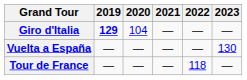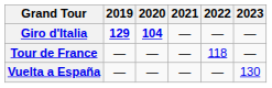 <table class="wikitable plainrowheaders">
 <tr>
 <th>Grand Tour</th>
 <th scope="col">2019</th>
 <th scope="col">2020</th>
 <th scope="col">2021</th>
 <th scope="col">2022</th>
 <th scope="col">2023</th>
 </tr>
 <tr style="text-align:center;">
 <th scope="row"> <a href='#'>Giro d'Italia</a></th>
 <td><strong><a href='#'>129</a></strong></td>
-<td><a href='#'>104</a></td>
+<td><strong><a href='#'>104</a></strong></td>
 <td>—</td>
 <td>—</td>
+<td>—</td>
+</tr>
+<tr style="text-align:center;">
+<th scope="row"> <a href='#'>Tour de France</a></th>
+<td>—</td>
+<td>—</td>
+<td>—</td>
+<td><a href='#'>118</a></td>
 <td>—</td>
 </tr>
 <tr style="text-align:center;">
 <th scope="row"> <a href='#'>Vuelta a España</a></th>
 <td>—</td>
 <td>—</td>
 <td>—</td>
 <td>—</td>
 <td><a href='#'>130</a></td>
 </tr>
-<tr style="text-align:center;">
-<th scope="row"> <a href='#'>Tour de France</a></th>
-<td>—</td>
-<td>—</td>
-<td>—</td>
-<td><a href='#'>118</a></td>
-<td>—</td>
-</tr>
 </table>
